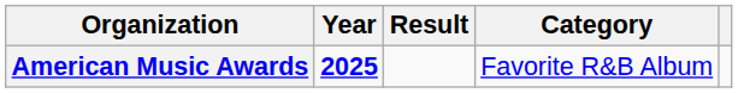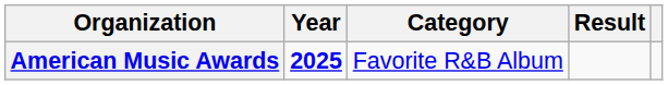 <table class="wikitable sortable plainrowheaders" style="border:none; margin:0;">
 <tr>
 <th scope="col">Organization</th>
 <th scope="col">Year</th>
+<th scope="col">Category</th>
 <th scope="col">Result</th>
-<th scope="col">Category</th>
 <th scope="col" class="unsortable"></th>
 </tr>
 <tr>
 <th scope="row"><a href='#'>American Music Awards</a></th>
 <td><strong><a href='#'>2025</a></strong></td>
+<td><a href='#'>Favorite R&B Album</a></td>
 <td></td>
-<td><a href='#'>Favorite R&B Album</a></td>
 <td style="text-align:center"></td>
 </tr>
 </table>
